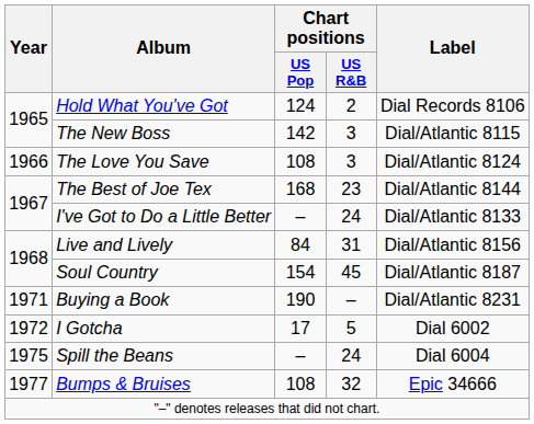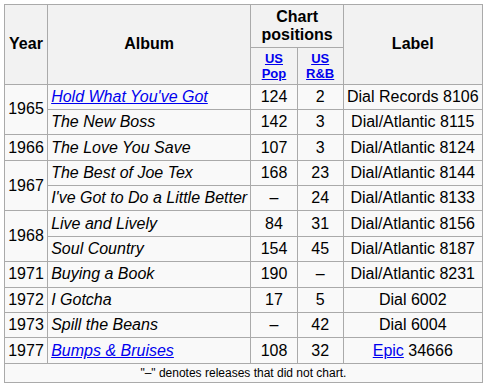 <table class="wikitable" style="text-align:center;">
 <tr>
 <th rowspan="2">Year</th>
 <th rowspan="2">Album</th>
 <th colspan="2">Chart positions</th>
 <th rowspan="2">Label</th>
 </tr>
 <tr style="font-size:small;">
 <th width="40"><a href='#'>US Pop</a><br></th>
 <th width="40"><a href='#'>US R&B</a><br></th>
 </tr>
 <tr>
 <td rowspan="2">1965</td>
 <td align="left"><em><a href='#'>Hold What You've Got</a></em></td>
 <td>124</td>
 <td>2</td>
 <td>Dial Records 8106</td>
 </tr>
 <tr>
 <td align="left"><em>The New Boss</em></td>
 <td>142</td>
 <td>3</td>
 <td>Dial/Atlantic 8115</td>
 </tr>
 <tr>
 <td rowspan="1">1966</td>
 <td align="left"><em>The Love You Save</em></td>
-<td>108</td>
+<td>107</td>
 <td>3</td>
 <td>Dial/Atlantic 8124</td>
 </tr>
 <tr>
 <td rowspan="2">1967</td>
 <td align="left"><em>The Best of Joe Tex</em></td>
 <td>168</td>
 <td>23</td>
 <td>Dial/Atlantic 8144</td>
 </tr>
 <tr>
 <td align="left"><em>I've Got to Do a Little Better</em></td>
 <td>–</td>
 <td>24</td>
 <td>Dial/Atlantic 8133</td>
 </tr>
 <tr>
 <td rowspan="2">1968</td>
 <td align="left"><em>Live and Lively</em></td>
 <td>84</td>
 <td>31</td>
 <td>Dial/Atlantic 8156</td>
 </tr>
 <tr>
 <td align="left"><em>Soul Country</em></td>
 <td>154</td>
 <td>45</td>
 <td>Dial/Atlantic 8187</td>
 </tr>
 <tr>
 <td rowspan="1">1971</td>
 <td align="left"><em>Buying a Book</em></td>
 <td>190</td>
 <td>–</td>
 <td>Dial/Atlantic 8231</td>
 </tr>
 <tr>
 <td rowspan="1">1972</td>
 <td align="left"><em>I Gotcha</em></td>
 <td>17</td>
 <td>5</td>
 <td>Dial 6002</td>
 </tr>
 <tr>
-<td rowspan="1">1975</td>
+<td rowspan="1">1973</td>
 <td align="left"><em>Spill the Beans</em></td>
 <td>–</td>
-<td>24</td>
+<td>42</td>
 <td>Dial 6004</td>
 </tr>
 <tr>
 <td rowspan="1">1977</td>
 <td align="left"><em><a href='#'>Bumps & Bruises</a></em></td>
 <td>108</td>
 <td>32</td>
 <td><a href='#'>Epic</a> 34666</td>
 </tr>
 <tr>
 <td colspan="6" style="text-align:center; font-size:9pt;">"–" denotes releases that did not chart.</td>
 </tr>
 </table>
